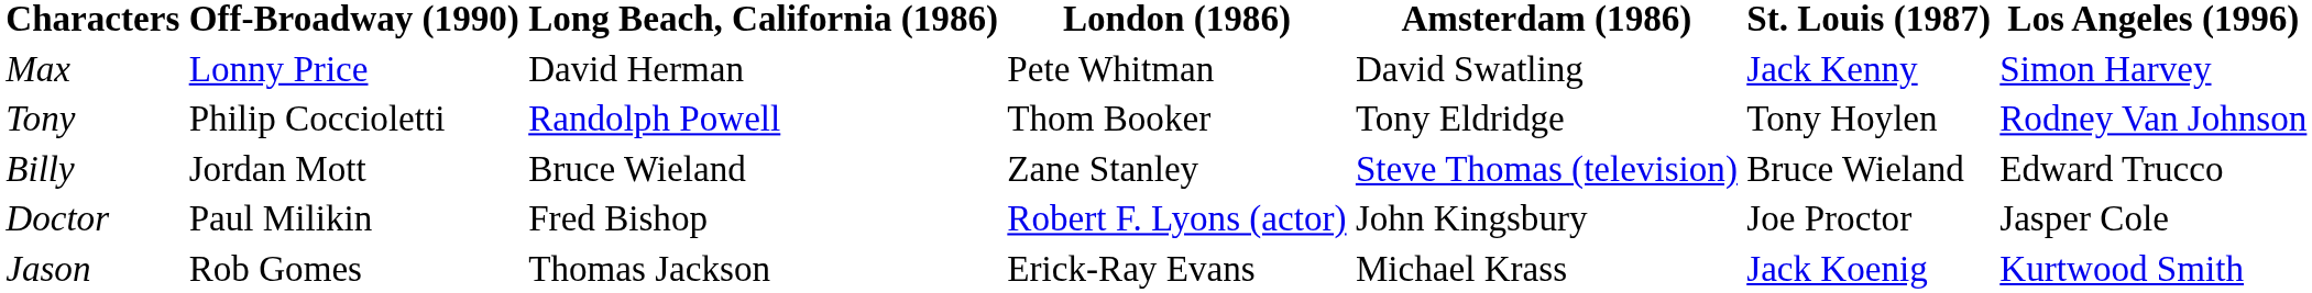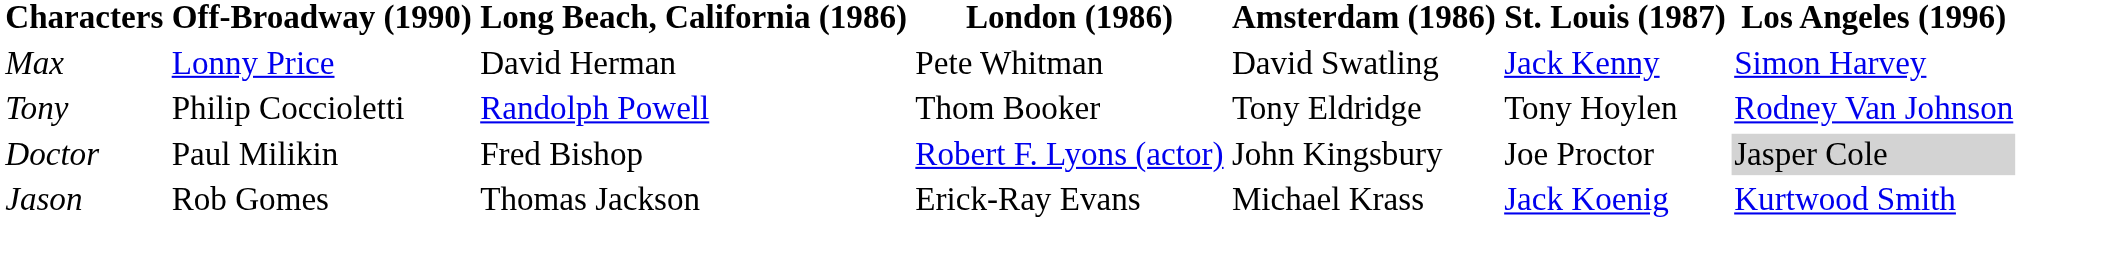 <table>
 <tr>
 <th>Characters</th>
 <th>Off-Broadway (1990)</th>
 <th>Long Beach, California (1986)</th>
 <th>London (1986)</th>
 <th>Amsterdam (1986)</th>
 <th>St. Louis (1987)</th>
 <th>Los Angeles (1996) </th>
 </tr>
 <tr>
 <td><em>Max</em></td>
 <td><a href='#'>Lonny Price</a></td>
 <td>David Herman</td>
 <td>Pete Whitman</td>
 <td>David Swatling</td>
 <td><a href='#'>Jack Kenny</a></td>
 <td><a href='#'>Simon Harvey</a></td>
 </tr>
 <tr>
 <td><em>Tony</em></td>
 <td>Philip Coccioletti</td>
 <td><a href='#'>Randolph Powell</a></td>
 <td>Thom Booker</td>
 <td>Tony Eldridge</td>
 <td>Tony Hoylen</td>
 <td><a href='#'>Rodney Van Johnson</a></td>
 </tr>
 <tr>
-<td><em>Billy</em></td>
-<td>Jordan Mott</td>
-<td>Bruce Wieland</td>
-<td>Zane Stanley</td>
-<td><a href='#'>Steve Thomas (television)</a></td>
-<td>Bruce Wieland</td>
-<td>Edward Trucco</td>
-</tr>
-<tr>
 <td><em>Doctor</em></td>
 <td>Paul Milikin</td>
 <td>Fred Bishop</td>
 <td><a href='#'>Robert F. Lyons (actor)</a></td>
 <td>John Kingsbury</td>
 <td>Joe Proctor</td>
-<td>Jasper Cole</td>
+<td style="background: lightgrey;">Jasper Cole</td>
 </tr>
 <tr>
 <td><em>Jason</em></td>
 <td>Rob Gomes</td>
 <td>Thomas Jackson</td>
 <td>Erick-Ray Evans</td>
 <td>Michael Krass</td>
 <td><a href='#'>Jack Koenig</a></td>
 <td><a href='#'>Kurtwood Smith</a></td>
 </tr>
 </table>
